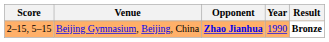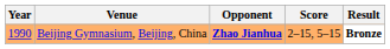 <table class="sortable wikitable" style="font-size: 90%;">
 <tr>
-<th>Score</th>
+<th>Year</th>
 <th>Venue</th>
 <th>Opponent</th>
-<th>Year</th>
+<th>Score</th>
 <th>Result</th>
 </tr>
 <tr style="background:#FFB069">
-<td align="left">2–15, 5–15</td>
+<td align="center"><a href='#'>1990</a></td>
 <td align="left"><a href='#'>Beijing Gymnasium</a>, <a href='#'>Beijing</a>, China</td>
 <td align="left"><strong> <a href='#'>Zhao Jianhua</a></strong></td>
-<td align="center"><a href='#'>1990</a></td>
+<td align="left">2–15, 5–15</td>
 <td style="text-align:left; background:white"> <strong>Bronze</strong></td>
 </tr>
 </table>
